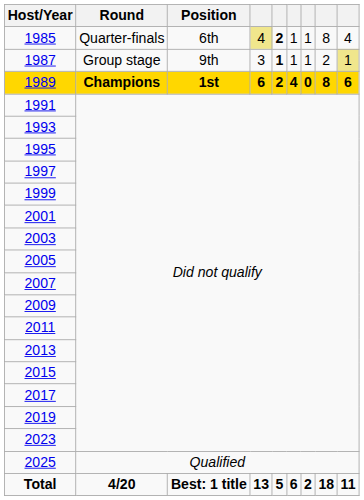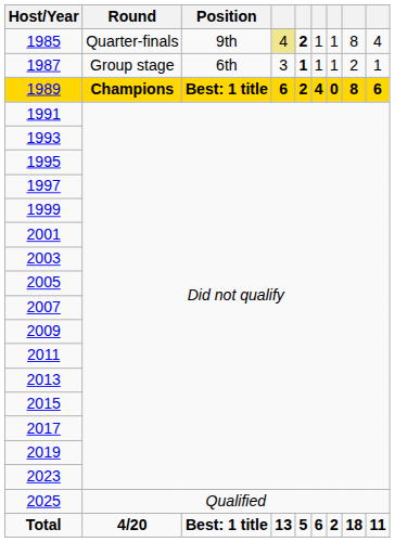 <table class="wikitable" style="text-align: center;">
 <tr>
 <th>Host/Year</th>
 <th>Round</th>
 <th>Position</th>
 <th></th>
 <th></th>
 <th></th>
 <th></th>
 <th></th>
 <th></th>
 </tr>
 <tr>
 <td> <a href='#'>1985</a></td>
 <td>Quarter-finals</td>
-<td>6th</td>
+<td>9th</td>
 <td style="background: khaki;">4</td>
 <td><strong>2</strong></td>
 <td>1</td>
 <td>1</td>
 <td>8</td>
 <td>4</td>
 </tr>
 <tr>
 <td> <a href='#'>1987</a></td>
 <td>Group stage</td>
-<td>9th</td>
+<td>6th</td>
 <td>3</td>
 <td><strong>1</strong></td>
 <td>1</td>
 <td>1</td>
 <td>2</td>
-<td style="background: khaki;">1</td>
+<td>1</td>
 </tr>
 <tr bgcolor=gold>
 <td> <a href='#'>1989</a></td>
 <td><strong>Champions</strong></td>
-<td><strong>1st</strong></td>
+<td><strong>Best: 1 title</strong></td>
 <td><strong>6</strong></td>
 <td><strong>2</strong></td>
 <td><strong>4</strong></td>
 <td><strong>0</strong></td>
 <td><strong>8</strong></td>
 <td><strong>6</strong></td>
 </tr>
 <tr>
 <td> <a href='#'>1991</a></td>
 <td rowspan=16 colspan=15><em>Did not qualify</em></td>
 </tr>
 <tr>
 <td> <a href='#'>1993</a></td>
 </tr>
 <tr>
 <td> <a href='#'>1995</a></td>
 </tr>
 <tr>
 <td> <a href='#'>1997</a></td>
 </tr>
 <tr>
 <td> <a href='#'>1999</a></td>
 </tr>
 <tr>
 <td> <a href='#'>2001</a></td>
 </tr>
 <tr>
 <td> <a href='#'>2003</a></td>
 </tr>
 <tr>
 <td> <a href='#'>2005</a></td>
 </tr>
 <tr>
 <td> <a href='#'>2007</a></td>
 </tr>
 <tr>
 <td> <a href='#'>2009</a></td>
 </tr>
 <tr>
 <td> <a href='#'>2011</a></td>
 </tr>
 <tr>
 <td> <a href='#'>2013</a></td>
 </tr>
 <tr>
 <td> <a href='#'>2015</a></td>
 </tr>
 <tr>
 <td> <a href='#'>2017</a></td>
 </tr>
 <tr>
 <td> <a href='#'>2019</a></td>
 </tr>
 <tr>
 <td> <a href='#'>2023</a></td>
 </tr>
 <tr>
 <td> <a href='#'>2025</a></td>
 <td colspan=15><em>Qualified</em></td>
 </tr>
 <tr>
 <td><strong>Total</strong></td>
 <td><strong>4/20</strong></td>
 <td><strong>Best: 1 title</strong></td>
 <td><strong>13</strong></td>
 <td><strong>5</strong></td>
 <td><strong>6</strong></td>
 <td><strong>2</strong></td>
 <td><strong>18</strong></td>
 <td><strong>11</strong></td>
 </tr>
 </table>
